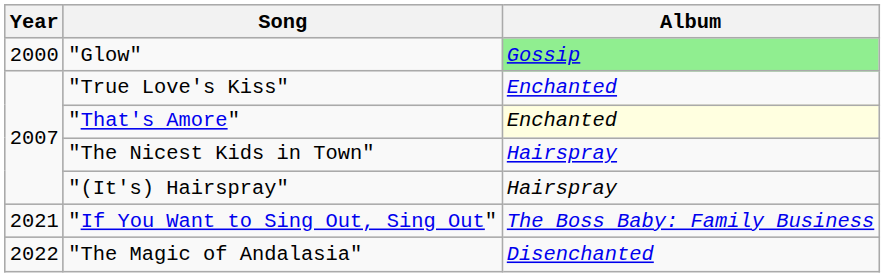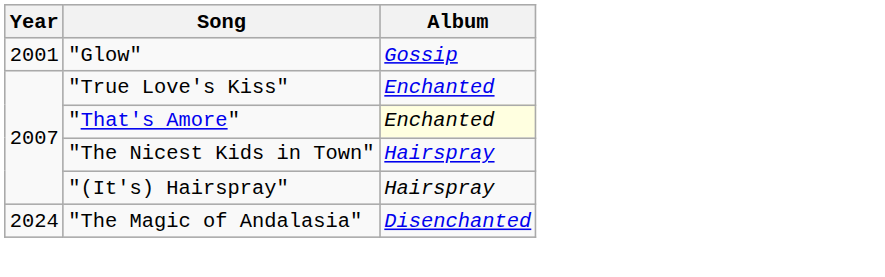 <table class="wikitable sortable">
 <tr>
 <th scope="col">Year</th>
 <th scope="col">Song</th>
 <th scope="col">Album</th>
 </tr>
 <tr>
-<td>2000</td>
+<td>2001</td>
 <td data-sort-value="Glow">"Glow"</td>
-<td style="background: lightgreen;"><em><a href='#'>Gossip</a></em></td>
+<td><em><a href='#'>Gossip</a></em></td>
 </tr>
 <tr>
 <td rowspan="4">2007</td>
 <td data-sort-value="True Love's Kiss">"True Love's Kiss"<br> </td>
 <td><em><a href='#'>Enchanted</a></em></td>
 </tr>
 <tr>
 <td data-sort-value="That's Amore">"<a href='#'>That's Amore</a>"</td>
 <td style="background: lightyellow;"><em>Enchanted</em></td>
 </tr>
 <tr>
 <td data-sort-value="Nicest Kids in Town, The">"The Nicest Kids in Town"</td>
 <td><em><a href='#'>Hairspray</a></em></td>
 </tr>
 <tr>
 <td data-sort-value="It's Hairspray">"(It's) Hairspray"</td>
 <td><em>Hairspray</em></td>
 </tr>
 <tr>
-<td>2021</td>
-<td data-sort-value="If You Want to Sing Out, Sing Out">"<a href='#'>If You Want to Sing Out, Sing Out</a>"</td>
-<td><em><a href='#'>The Boss Baby: Family Business</a></em></td>
-</tr>
-<tr>
-<td>2022</td>
+<td>2024</td>
 <td data-sort-value="Magic of Andalasia, The">"The Magic of Andalasia"</td>
 <td><em><a href='#'>Disenchanted</a></em></td>
 </tr>
 </table>
